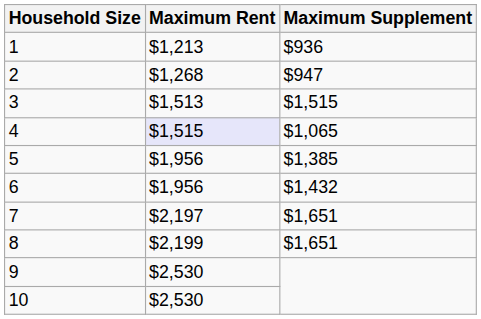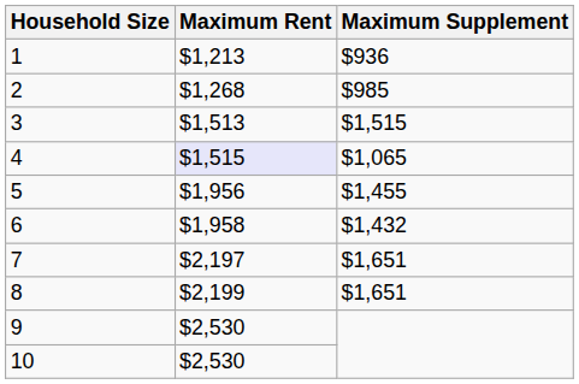 <table class="wikitable" border="1">
 <tr>
 <th>Household Size</th>
 <th>Maximum Rent</th>
 <th>Maximum Supplement</th>
 </tr>
 <tr>
 <td>1</td>
 <td>$1,213</td>
 <td>$936</td>
 </tr>
 <tr>
 <td>2</td>
 <td>$1,268</td>
-<td>$947</td>
+<td>$985</td>
 </tr>
 <tr>
 <td>3</td>
 <td>$1,513</td>
 <td>$1,515</td>
 </tr>
 <tr>
 <td>4</td>
 <td style="background: lavender;">$1,515</td>
 <td>$1,065</td>
 </tr>
 <tr>
 <td>5</td>
 <td>$1,956</td>
-<td>$1,385</td>
+<td>$1,455</td>
 </tr>
 <tr>
 <td>6</td>
-<td>$1,956</td>
+<td>$1,958</td>
 <td>$1,432</td>
 </tr>
 <tr>
 <td>7</td>
 <td>$2,197</td>
 <td>$1,651</td>
 </tr>
 <tr>
 <td>8</td>
 <td>$2,199</td>
 <td>$1,651</td>
 </tr>
 <tr>
 <td>9</td>
 <td>$2,530</td>
 </tr>
 <tr>
 <td>10</td>
 <td>$2,530</td>
 </tr>
 </table>
